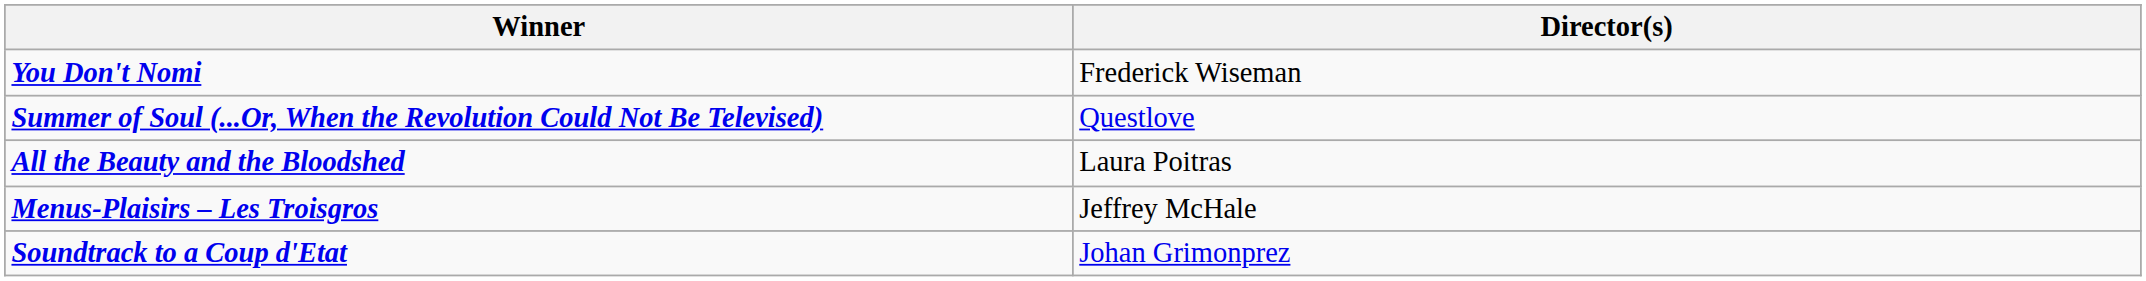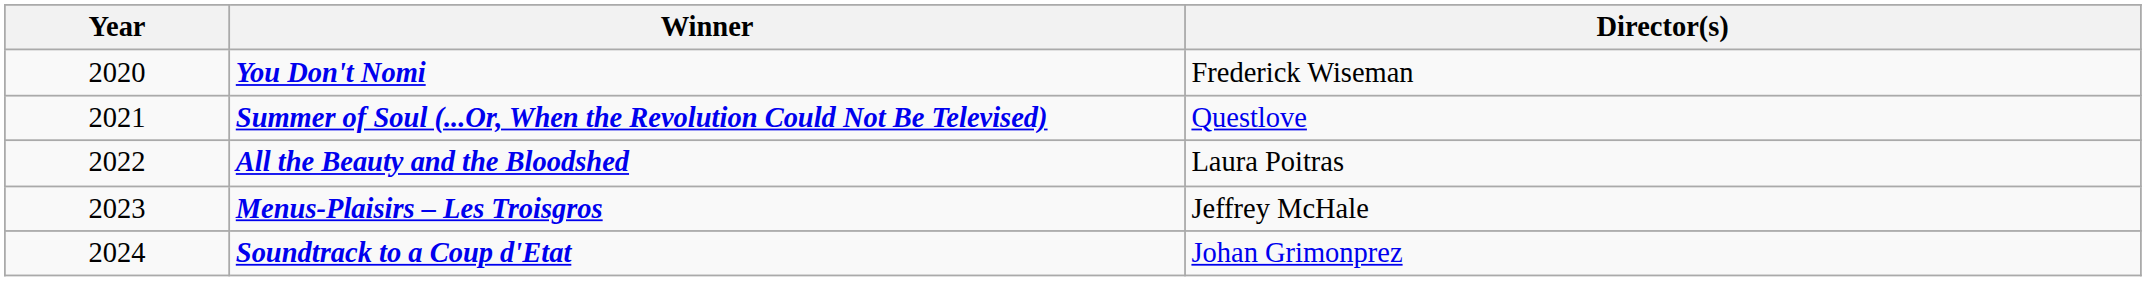 <table class="wikitable" width="95%" cellpadding="5">
 <tr>
+<th width="100"><strong>Year</strong></th>
 <th width="450"><strong>Winner</strong></th>
 <th width="450"><strong>Director(s)</strong></th>
 </tr>
 <tr>
+<td style="text-align:center;">2020</td>
 <td><strong><em><a href='#'>You Don't Nomi</a></em></strong></td>
 <td>Frederick Wiseman</td>
 </tr>
 <tr>
+<td style="text-align:center;">2021</td>
 <td><strong><em><a href='#'>Summer of Soul (...Or, When the Revolution Could Not Be Televised)</a></em></strong></td>
 <td><a href='#'>Questlove</a></td>
 </tr>
 <tr>
+<td style="text-align:center;">2022</td>
 <td><strong><em><a href='#'>All the Beauty and the Bloodshed</a></em></strong></td>
 <td>Laura Poitras</td>
 </tr>
 <tr>
+<td style="text-align:center;">2023</td>
 <td><strong><em><a href='#'>Menus-Plaisirs – Les Troisgros</a></em></strong></td>
 <td>Jeffrey McHale</td>
 </tr>
 <tr>
+<td style="text-align:center;">2024</td>
 <td><strong><em><a href='#'>Soundtrack to a Coup d'Etat</a></em></strong></td>
 <td><a href='#'>Johan Grimonprez</a></td>
 </tr>
 </table>
